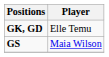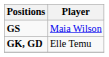 <table class="wikitable collapsible">
 <tr>
 <th>Positions</th>
 <th>Player</th>
 </tr>
 <tr>
+<td><strong>GS</strong></td>
+<td><a href='#'>Maia Wilson</a></td>
+</tr>
+<tr>
 <td><strong>GK, GD</strong></td>
 <td>Elle Temu</td>
 </tr>
 <tr>
-<td><strong>GS</strong></td>
-<td><a href='#'>Maia Wilson</a></td>
-</tr>
-<tr>
 </tr>
 </table>
